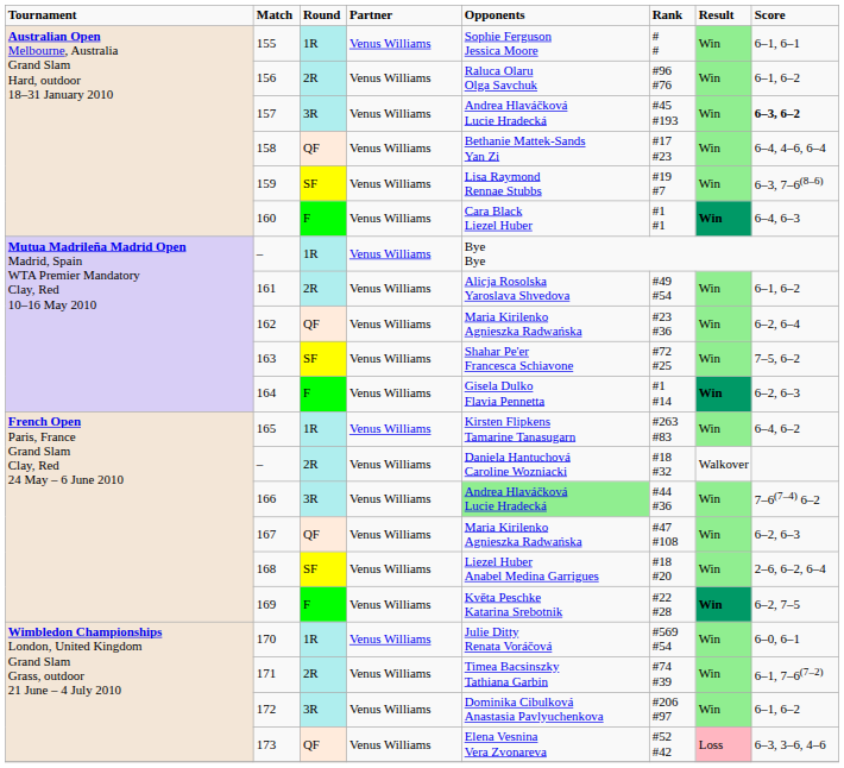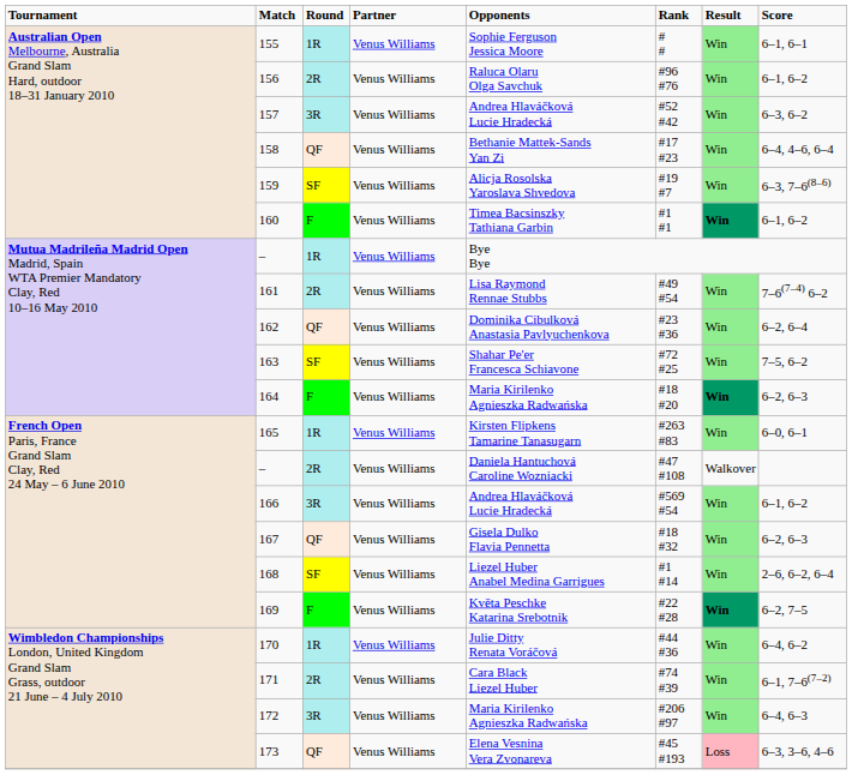 <table class="wikitable">
 <tr style="font-weight:bold">
 <td style="width:300px;">Tournament</td>
 <td style="width:50px;">Match</td>
 <td style="width:50px;">Round</td>
 <td style="width:135px;">Partner</td>
 <td style="width:225px;">Opponents</td>
 <td style="width:50px;">Rank</td>
 <td style="width:50px;">Result</td>
 <td style="width:100px;">Score</td>
 </tr>
 <tr>
 <td rowspan="6" style="background:#f3e6d7; text-align:left; vertical-align:top;"><strong><a href='#'>Australian Open</a></strong><br> <a href='#'>Melbourne</a>, Australia<br>Grand Slam<br>Hard, outdoor<br>18–31 January 2010</td>
 <td>155</td>
 <td style="background:#afeeee;">1R</td>
 <td> <a href='#'>Venus Williams</a></td>
 <td> <a href='#'>Sophie Ferguson</a><br> <a href='#'>Jessica Moore</a></td>
 <td>#<br>#</td>
 <td bgcolor=lightgreen>Win</td>
 <td>6–1, 6–1</td>
 </tr>
 <tr>
 <td>156</td>
 <td style="background:#afeeee;">2R</td>
 <td> Venus Williams</td>
 <td> <a href='#'>Raluca Olaru</a><br> <a href='#'>Olga Savchuk</a></td>
 <td>#96<br>#76</td>
 <td bgcolor=lightgreen>Win</td>
 <td>6–1, 6–2</td>
 </tr>
 <tr>
 <td>157</td>
 <td style="background:#afeeee;">3R</td>
 <td> Venus Williams</td>
 <td> <a href='#'>Andrea Hlaváčková</a><br> <a href='#'>Lucie Hradecká</a></td>
-<td>#45<br>#193</td>
+<td>#52<br>#42</td>
 <td bgcolor=lightgreen>Win</td>
-<td><strong>6–3, 6–2</strong></td>
+<td>6–3, 6–2</td>
 </tr>
 <tr>
 <td>158</td>
 <td style="background:#ffebdc;">QF</td>
 <td> Venus Williams</td>
 <td> <a href='#'>Bethanie Mattek-Sands</a><br> <a href='#'>Yan Zi</a></td>
 <td>#17<br>#23</td>
 <td bgcolor=lightgreen>Win</td>
 <td>6–4, 4–6, 6–4</td>
 </tr>
 <tr>
 <td>159</td>
 <td style="background:yellow;">SF</td>
 <td> Venus Williams</td>
-<td> <a href='#'>Lisa Raymond</a><br> <a href='#'>Rennae Stubbs</a></td>
+<td> <a href='#'>Alicja Rosolska</a><br> <a href='#'>Yaroslava Shvedova</a></td>
 <td>#19<br>#7</td>
 <td bgcolor=lightgreen>Win</td>
 <td>6–3, 7–6<sup>(8–6)</sup></td>
 </tr>
 <tr>
 <td>160</td>
 <td style="background:lime;">F</td>
 <td> Venus Williams</td>
-<td> <a href='#'>Cara Black</a><br> <a href='#'>Liezel Huber</a></td>
+<td> <a href='#'>Timea Bacsinszky</a><br> <a href='#'>Tathiana Garbin</a></td>
 <td>#1<br>#1</td>
 <td bgcolor=#009966><strong>Win</strong></td>
-<td>6–4, 6–3</td>
+<td>6–1, 6–2</td>
 </tr>
 <tr>
 <td rowspan="5"  style="background:#d8cef6; text-align:left; vertical-align:top;"><strong><a href='#'>Mutua Madrileña Madrid Open</a></strong> <br> Madrid, Spain <br> WTA Premier Mandatory <br> Clay, Red <br> 10–16 May 2010</td>
 <td>–</td>
 <td style="background:#afeeee;">1R</td>
 <td> <a href='#'>Venus Williams</a></td>
 <td colspan=4>Bye<br>Bye</td>
 </tr>
 <tr>
 <td>161</td>
 <td style="background:#afeeee;">2R</td>
 <td> Venus Williams</td>
-<td> <a href='#'>Alicja Rosolska</a><br> <a href='#'>Yaroslava Shvedova</a></td>
+<td> <a href='#'>Lisa Raymond</a><br> <a href='#'>Rennae Stubbs</a></td>
 <td>#49<br>#54</td>
 <td bgcolor=lightgreen>Win</td>
-<td>6–1, 6–2</td>
+<td>7–6<sup>(7–4)</sup> 6–2</td>
 </tr>
 <tr>
 <td>162</td>
 <td style="background:#ffebdc;">QF</td>
 <td> Venus Williams</td>
-<td> <a href='#'>Maria Kirilenko</a><br> <a href='#'>Agnieszka Radwańska</a></td>
+<td> <a href='#'>Dominika Cibulková</a><br> <a href='#'>Anastasia Pavlyuchenkova</a></td>
 <td>#23<br>#36</td>
 <td bgcolor=lightgreen>Win</td>
 <td>6–2, 6–4</td>
 </tr>
 <tr>
 <td>163</td>
 <td style="background:yellow;">SF</td>
 <td> Venus Williams</td>
 <td> <a href='#'>Shahar Pe'er</a><br> <a href='#'>Francesca Schiavone</a></td>
 <td>#72<br>#25</td>
 <td bgcolor=lightgreen>Win</td>
 <td>7–5, 6–2</td>
 </tr>
 <tr>
 <td>164</td>
 <td style="background:lime;">F</td>
 <td> Venus Williams</td>
-<td> <a href='#'>Gisela Dulko</a><br> <a href='#'>Flavia Pennetta</a></td>
-<td>#1<br>#14</td>
+<td> <a href='#'>Maria Kirilenko</a><br> <a href='#'>Agnieszka Radwańska</a></td>
+<td>#18<br>#20</td>
 <td bgcolor=#009966><strong>Win</strong></td>
 <td>6–2, 6–3</td>
 </tr>
 <tr>
 <td rowspan="6"  style="background:#f3e6d7; text-align:left; vertical-align:top;"><strong><a href='#'>French Open</a></strong><br> Paris, France <br>Grand Slam <br> Clay, Red <br> 24 May – 6 June 2010</td>
 <td>165</td>
 <td style="background:#afeeee;">1R</td>
 <td> <a href='#'>Venus Williams</a></td>
 <td> <a href='#'>Kirsten Flipkens</a><br> <a href='#'>Tamarine Tanasugarn</a></td>
 <td>#263<br>#83</td>
 <td bgcolor=lightgreen>Win</td>
-<td>6–4, 6–2</td>
+<td>6–0, 6–1</td>
 </tr>
 <tr>
 <td>–</td>
 <td style="background:#afeeee;">2R</td>
 <td> Venus Williams</td>
 <td> <a href='#'>Daniela Hantuchová</a><br> <a href='#'>Caroline Wozniacki</a></td>
-<td>#18<br>#32</td>
+<td>#47<br>#108</td>
 <td>Walkover</td>
 <td></td>
 </tr>
 <tr>
 <td>166</td>
 <td style="background:#afeeee;">3R</td>
 <td> Venus Williams</td>
-<td style="background: lightgreen;"> <a href='#'>Andrea Hlaváčková</a><br> <a href='#'>Lucie Hradecká</a></td>
-<td>#44<br>#36</td>
+<td> <a href='#'>Andrea Hlaváčková</a><br> <a href='#'>Lucie Hradecká</a></td>
+<td>#569<br>#54</td>
 <td bgcolor=lightgreen>Win</td>
-<td>7–6<sup>(7–4)</sup> 6–2</td>
+<td>6–1, 6–2</td>
 </tr>
 <tr>
 <td>167</td>
 <td style="background:#ffebdc;">QF</td>
 <td> Venus Williams</td>
-<td> <a href='#'>Maria Kirilenko</a><br> <a href='#'>Agnieszka Radwańska</a></td>
-<td>#47<br>#108</td>
+<td> <a href='#'>Gisela Dulko</a><br> <a href='#'>Flavia Pennetta</a></td>
+<td>#18<br>#32</td>
 <td bgcolor=lightgreen>Win</td>
 <td>6–2, 6–3</td>
 </tr>
 <tr>
 <td>168</td>
 <td style="background:yellow;">SF</td>
 <td> Venus Williams</td>
 <td> <a href='#'>Liezel Huber</a><br> <a href='#'>Anabel Medina Garrigues</a></td>
-<td>#18<br>#20</td>
+<td>#1<br>#14</td>
 <td bgcolor=lightgreen>Win</td>
 <td>2–6, 6–2, 6–4</td>
 </tr>
 <tr>
 <td>169</td>
 <td style="background:lime;">F</td>
 <td> Venus Williams</td>
 <td> <a href='#'>Květa Peschke</a><br> <a href='#'>Katarina Srebotnik</a></td>
 <td>#22<br>#28</td>
 <td bgcolor=#009966><strong>Win</strong></td>
 <td>6–2, 7–5</td>
 </tr>
 <tr>
 <td rowspan="4" style="background:#f3e6d7; text-align:left; vertical-align:top;"><strong><a href='#'>Wimbledon Championships</a></strong><br> London, United Kingdom<br>Grand Slam<br>Grass, outdoor<br>21 June – 4 July 2010</td>
 <td>170</td>
 <td style="background:#afeeee;">1R</td>
 <td> <a href='#'>Venus Williams</a></td>
 <td> <a href='#'>Julie Ditty</a><br> <a href='#'>Renata Voráčová</a></td>
-<td>#569<br>#54</td>
+<td>#44<br>#36</td>
 <td bgcolor=lightgreen>Win</td>
-<td>6–0, 6–1</td>
+<td>6–4, 6–2</td>
 </tr>
 <tr>
 <td>171</td>
 <td style="background:#afeeee;">2R</td>
 <td> Venus Williams</td>
-<td> <a href='#'>Timea Bacsinszky</a><br> <a href='#'>Tathiana Garbin</a></td>
+<td> <a href='#'>Cara Black</a><br> <a href='#'>Liezel Huber</a></td>
 <td>#74<br>#39</td>
 <td bgcolor=lightgreen>Win</td>
 <td>6–1, 7–6<sup>(7–2)</sup></td>
 </tr>
 <tr>
 <td>172</td>
 <td style="background:#afeeee;">3R</td>
 <td> Venus Williams</td>
-<td> <a href='#'>Dominika Cibulková</a><br> <a href='#'>Anastasia Pavlyuchenkova</a></td>
+<td> <a href='#'>Maria Kirilenko</a><br> <a href='#'>Agnieszka Radwańska</a></td>
 <td>#206<br>#97</td>
 <td bgcolor=lightgreen>Win</td>
-<td>6–1, 6–2</td>
+<td>6–4, 6–3</td>
 </tr>
 <tr>
 <td>173</td>
 <td style="background:#ffebdc;">QF</td>
 <td> Venus Williams</td>
 <td> <a href='#'>Elena Vesnina</a><br> <a href='#'>Vera Zvonareva</a></td>
-<td>#52<br>#42</td>
+<td>#45<br>#193</td>
 <td bgcolor=lightpink>Loss</td>
 <td>6–3, 3–6, 4–6</td>
 </tr>
 <tr>
 </tr>
 </table>
